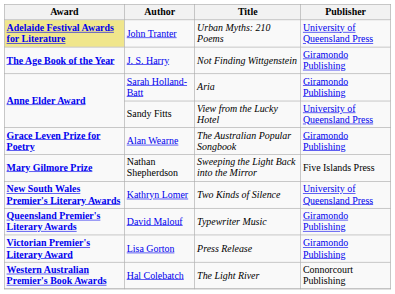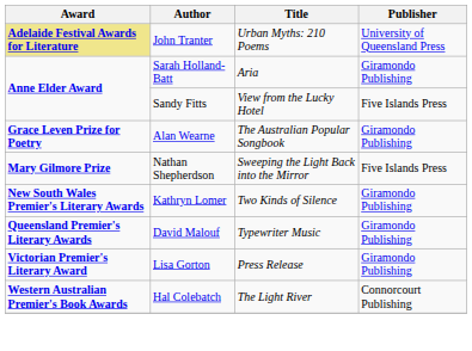 <table class="wikitable" width=100%>
 <tr>
 <th>Award</th>
 <th>Author</th>
 <th>Title</th>
 <th>Publisher</th>
 </tr>
 <tr>
 <td style="background: khaki;"><strong><a href='#'>Adelaide Festival Awards for Literature</a></strong></td>
 <td><a href='#'>John Tranter</a></td>
 <td><em>Urban Myths: 210 Poems</em></td>
 <td><a href='#'>University of Queensland Press</a></td>
 </tr>
 <tr>
-<td><strong><a href='#'>The Age Book of the Year</a></strong></td>
-<td><a href='#'>J. S. Harry</a></td>
-<td><em>Not Finding Wittgenstein</em></td>
-<td><a href='#'>Giramondo Publishing</a></td>
-</tr>
-<tr>
 <td rowspan=2><strong><a href='#'>Anne Elder Award</a></strong></td>
 <td><a href='#'>Sarah Holland-Batt</a></td>
 <td><em>Aria</em></td>
 <td><a href='#'>Giramondo Publishing</a></td>
 </tr>
 <tr>
 <td>Sandy Fitts</td>
 <td><em>View from the Lucky Hotel</em></td>
-<td><a href='#'>University of Queensland Press</a></td>
+<td>Five Islands Press</td>
 </tr>
 <tr>
 <td><strong><a href='#'>Grace Leven Prize for Poetry</a></strong></td>
 <td><a href='#'>Alan Wearne</a></td>
 <td><em>The Australian Popular Songbook</em></td>
 <td><a href='#'>Giramondo Publishing</a></td>
 </tr>
 <tr>
 <td><strong><a href='#'>Mary Gilmore Prize</a></strong></td>
 <td>Nathan Shepherdson</td>
 <td><em>Sweeping the Light Back into the Mirror</em></td>
 <td>Five Islands Press</td>
 </tr>
 <tr>
 <td><strong><a href='#'>New South Wales Premier's Literary Awards</a></strong></td>
 <td><a href='#'>Kathryn Lomer</a></td>
 <td><em>Two Kinds of Silence</em></td>
-<td><a href='#'>University of Queensland Press</a></td>
+<td><a href='#'>Giramondo Publishing</a></td>
 </tr>
 <tr>
 <td><strong><a href='#'>Queensland Premier's Literary Awards</a></strong></td>
 <td><a href='#'>David Malouf</a></td>
 <td><em>Typewriter Music</em></td>
 <td><a href='#'>Giramondo Publishing</a></td>
 </tr>
 <tr>
 <td><strong><a href='#'>Victorian Premier's Literary Award</a></strong></td>
 <td><a href='#'>Lisa Gorton</a></td>
 <td><em>Press Release</em></td>
 <td><a href='#'>Giramondo Publishing</a></td>
 </tr>
 <tr>
 <td><strong><a href='#'>Western Australian Premier's Book Awards</a></strong></td>
 <td><a href='#'>Hal Colebatch</a></td>
 <td><em>The Light River</em></td>
 <td>Connorcourt Publishing</td>
 </tr>
 <tr>
 </tr>
 </table>
